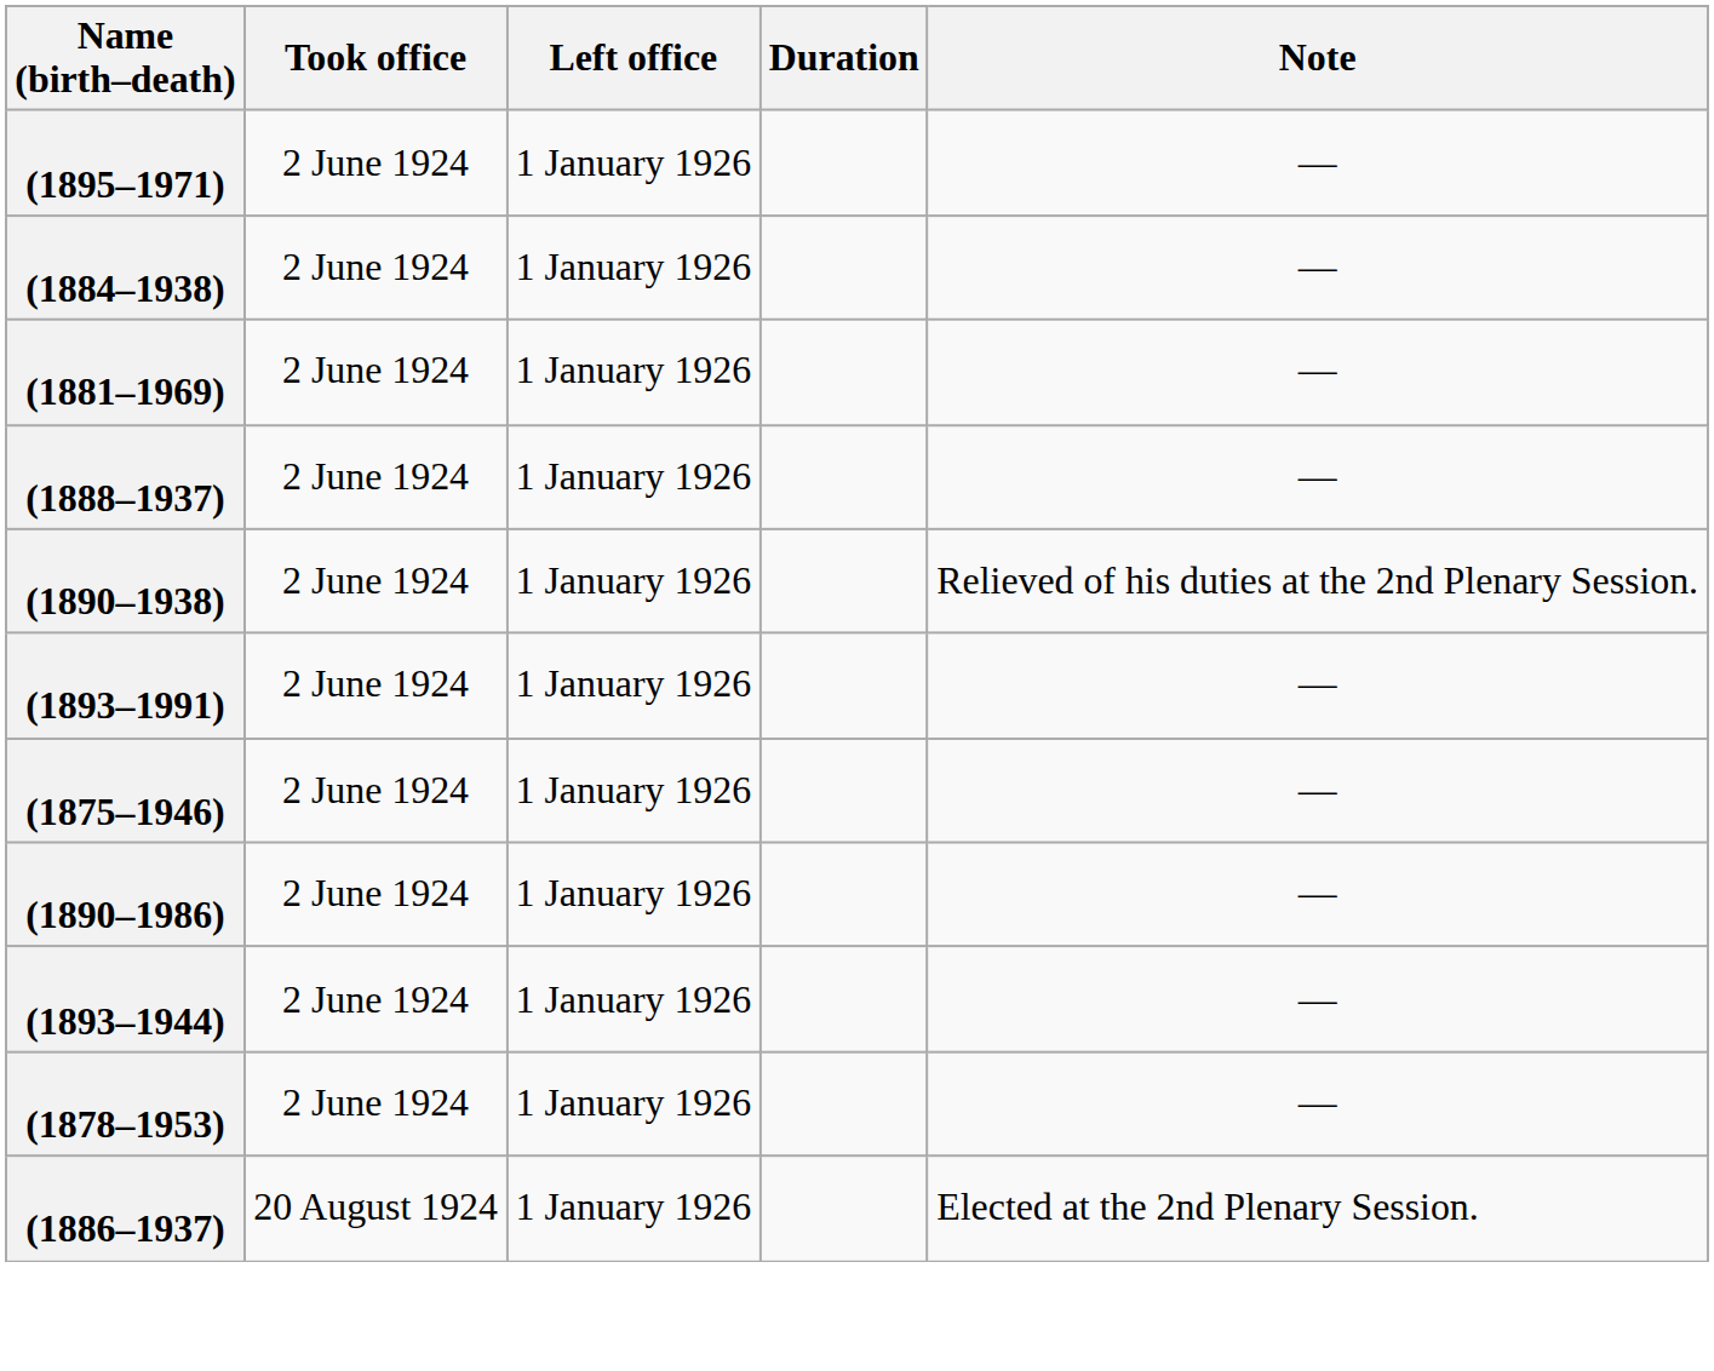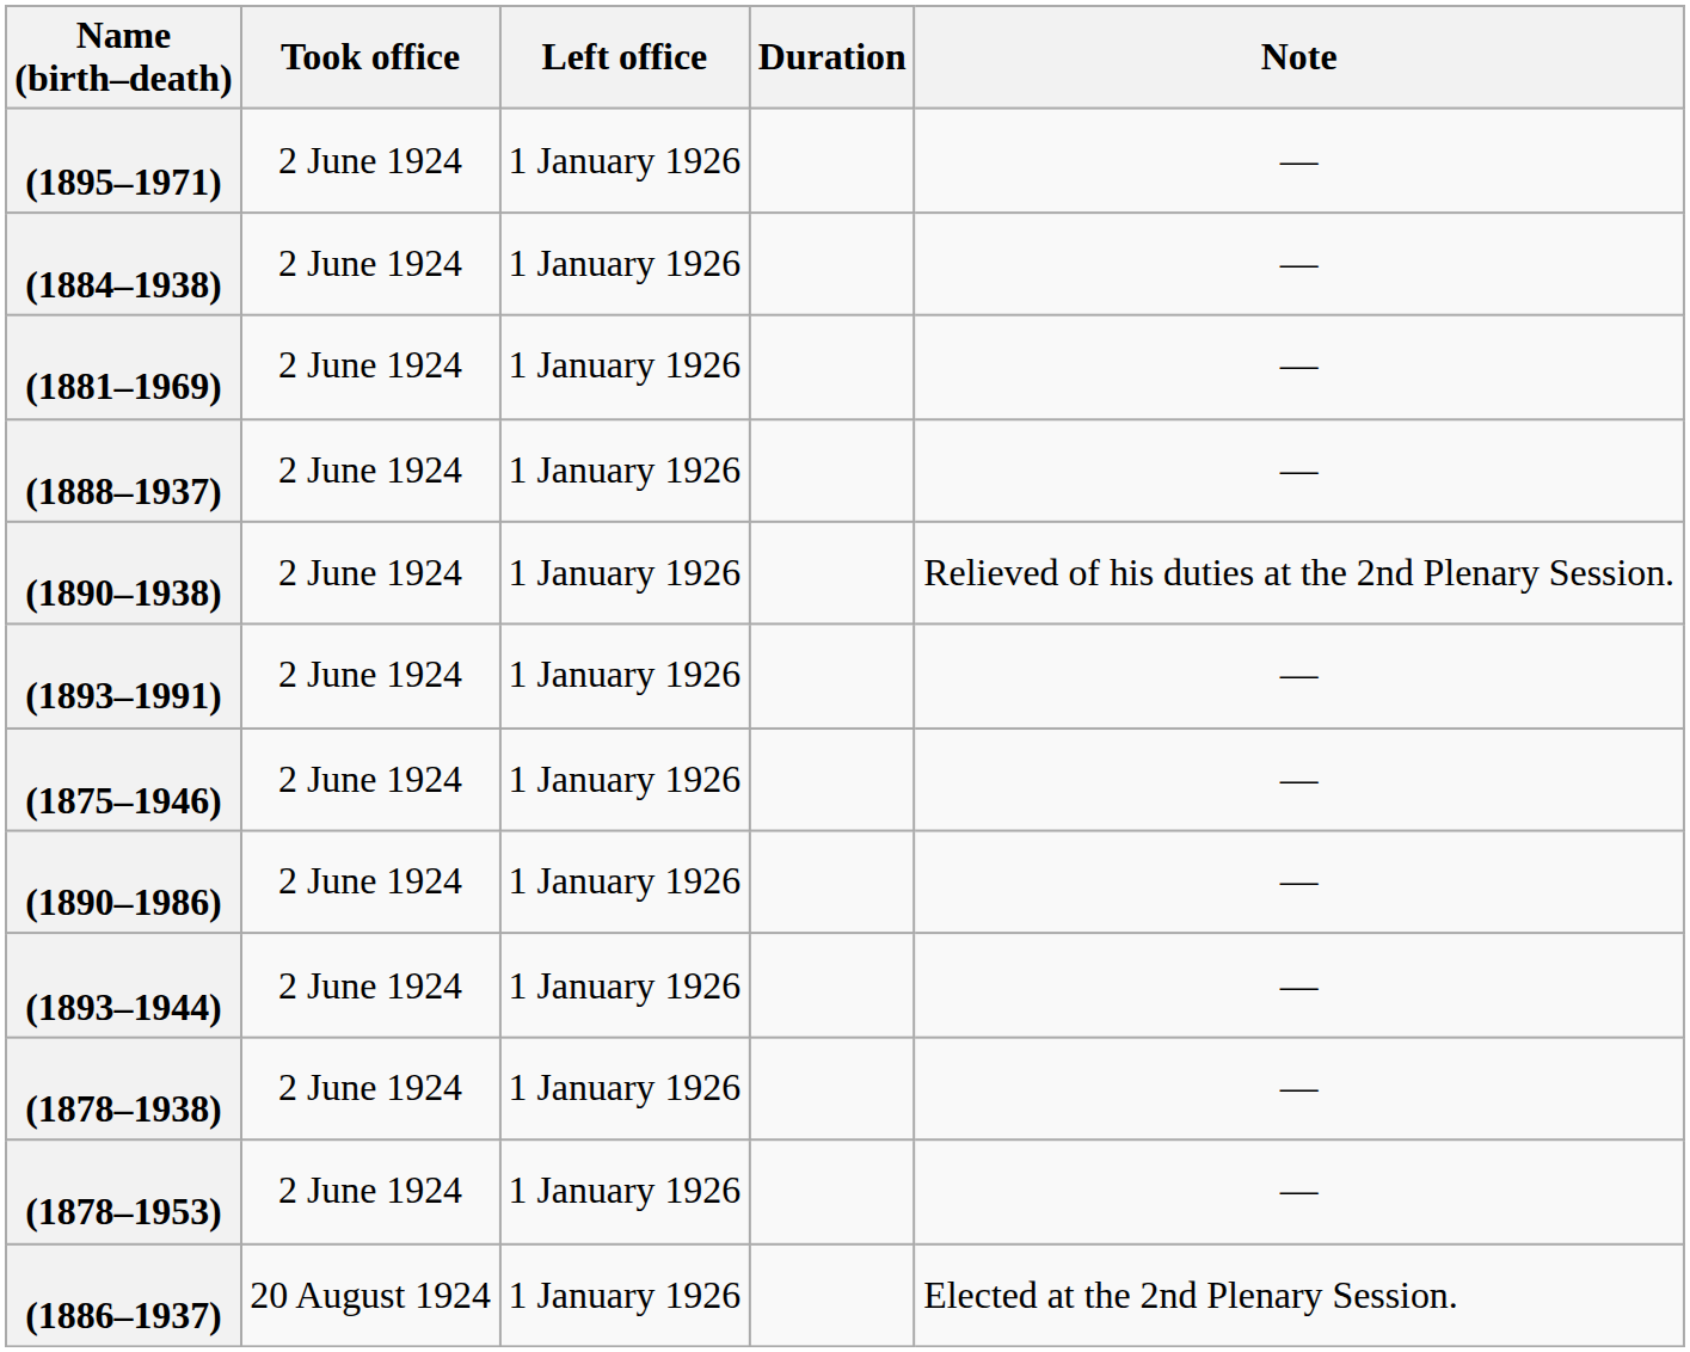 <table class="wikitable plainrowheaders sortable" style="text-align:center;" border="1">
 <tr>
 <th scope="col">Name<br>(birth–death)</th>
 <th scope="col">Took office</th>
 <th scope="col">Left office</th>
 <th scope="col">Duration</th>
 <th scope="col">Note</th>
 </tr>
 <tr>
 <th scope="row"><br>(1895–1971)</th>
 <td>2 June 1924</td>
 <td>1 January 1926</td>
 <td></td>
 <td>—</td>
 </tr>
 <tr>
 <th scope="row"><br>(1884–1938)</th>
 <td>2 June 1924</td>
 <td>1 January 1926</td>
 <td></td>
 <td>—</td>
 </tr>
 <tr>
 <th scope="row"><br>(1881–1969)</th>
 <td>2 June 1924</td>
 <td>1 January 1926</td>
 <td></td>
 <td>—</td>
 </tr>
 <tr>
 <th scope="row"><br>(1888–1937)</th>
 <td>2 June 1924</td>
 <td>1 January 1926</td>
 <td></td>
 <td>—</td>
 </tr>
 <tr>
 <th scope="row"><br>(1890–1938)</th>
 <td>2 June 1924</td>
 <td>1 January 1926</td>
 <td></td>
 <td align="left">Relieved of his duties at the 2nd Plenary Session.</td>
 </tr>
 <tr>
 <th scope="row"><br>(1893–1991)</th>
 <td>2 June 1924</td>
 <td>1 January 1926</td>
 <td></td>
 <td>—</td>
 </tr>
 <tr>
 <th scope="row"><br>(1875–1946)</th>
 <td>2 June 1924</td>
 <td>1 January 1926</td>
 <td></td>
 <td>—</td>
 </tr>
 <tr>
 <th scope="row"><br>(1890–1986)</th>
 <td>2 June 1924</td>
 <td>1 January 1926</td>
 <td></td>
 <td>—</td>
 </tr>
 <tr>
 <th scope="row"><br>(1893–1944)</th>
 <td>2 June 1924</td>
 <td>1 January 1926</td>
 <td></td>
 <td>—</td>
 </tr>
 <tr>
+<th scope="row"><br>(1878–1938)</th>
+<td>2 June 1924</td>
+<td>1 January 1926</td>
+<td></td>
+<td>—</td>
+</tr>
+<tr>
 <th scope="row"><br>(1878–1953)</th>
 <td>2 June 1924</td>
 <td>1 January 1926</td>
 <td></td>
 <td>—</td>
 </tr>
 <tr>
 <th scope="row"><br>(1886–1937)</th>
 <td>20 August 1924</td>
 <td>1 January 1926</td>
 <td></td>
 <td align="left">Elected at the 2nd Plenary Session.</td>
 </tr>
 </table>
